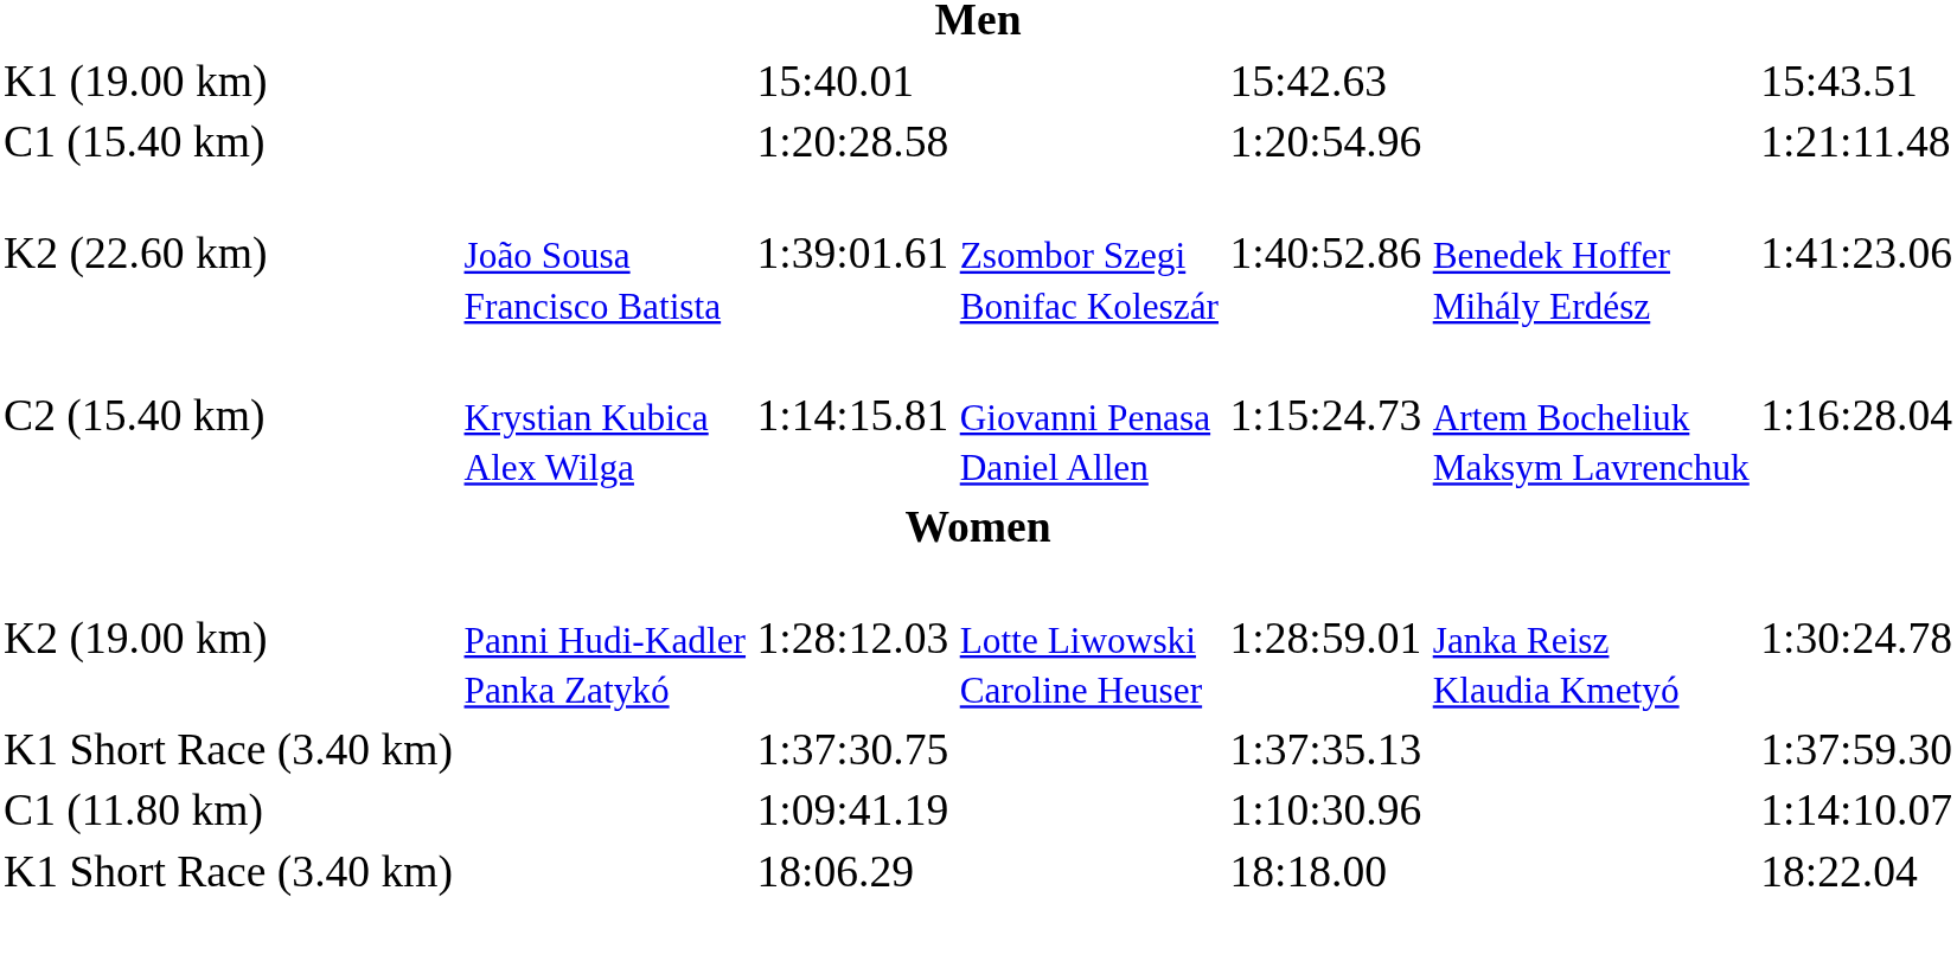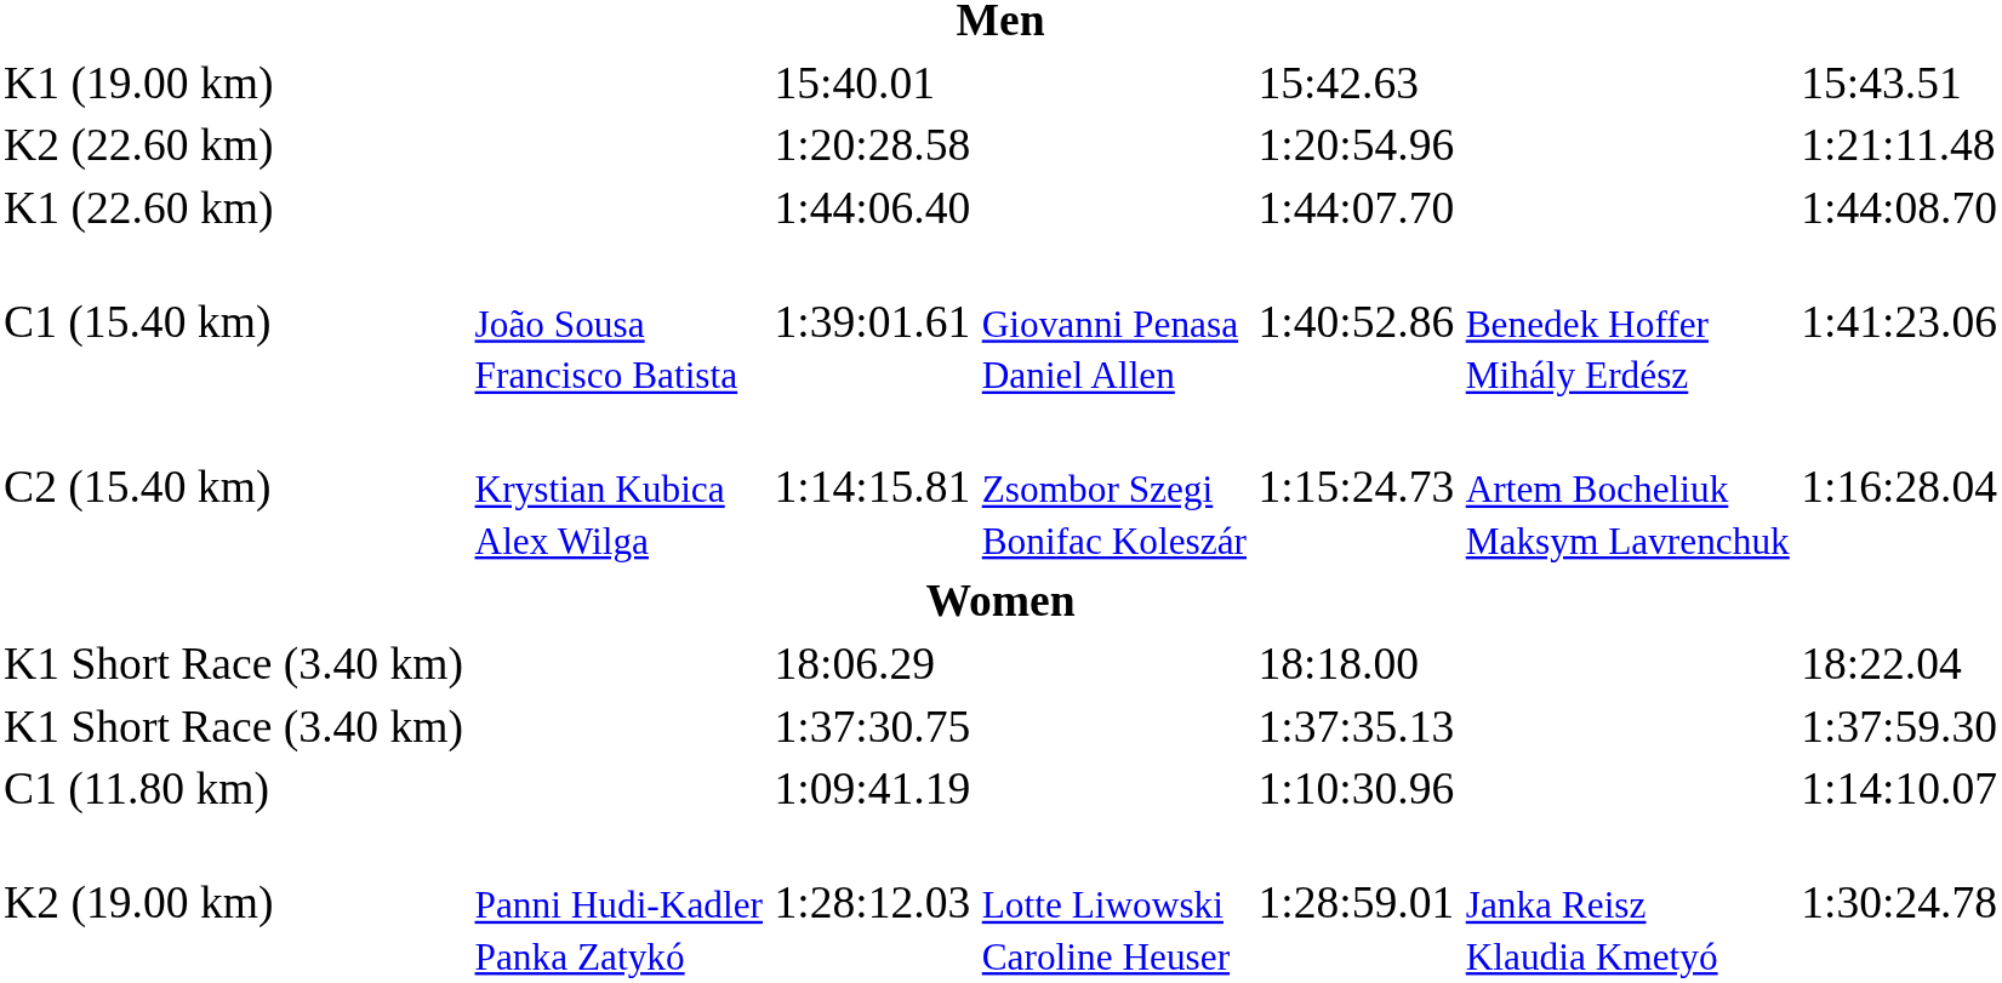 <table>
 <tr>
 <th colspan=7>Men</th>
 </tr>
 <tr>
 <td>K1 (19.00 km)</td>
 <td></td>
 <td>15:40.01</td>
 <td></td>
 <td>15:42.63</td>
 <td></td>
 <td>15:43.51</td>
 </tr>
 <tr>
-<td>C1 (15.40 km)</td>
+<td>K2 (22.60 km)</td>
 <td></td>
 <td>1:20:28.58</td>
 <td></td>
 <td>1:20:54.96</td>
 <td></td>
 <td>1:21:11.48</td>
 </tr>
 <tr>
-<td>K2 (22.60 km)</td>
+<td>K1 (22.60 km)</td>
+<td></td>
+<td>1:44:06.40</td>
+<td></td>
+<td>1:44:07.70</td>
+<td></td>
+<td>1:44:08.70</td>
+</tr>
+<tr>
+<td>C1 (15.40 km)</td>
 <td><br><small><a href='#'>João Sousa</a><br><a href='#'>Francisco Batista</a></small></td>
 <td>1:39:01.61</td>
-<td><br><small><a href='#'>Zsombor Szegi</a><br><a href='#'>Bonifac Koleszár</a></small></td>
+<td><br><small><a href='#'>Giovanni Penasa</a><br><a href='#'>Daniel Allen</a></small></td>
 <td>1:40:52.86</td>
 <td><br><small><a href='#'>Benedek Hoffer</a><br><a href='#'>Mihály Erdész</a></small></td>
 <td>1:41:23.06</td>
 </tr>
 <tr>
 <td>C2 (15.40 km)</td>
 <td><br><small><a href='#'>Krystian Kubica</a><br><a href='#'>Alex Wilga</a></small></td>
 <td>1:14:15.81</td>
-<td><br><small><a href='#'>Giovanni Penasa</a><br><a href='#'>Daniel Allen</a></small></td>
+<td><br><small><a href='#'>Zsombor Szegi</a><br><a href='#'>Bonifac Koleszár</a></small></td>
 <td>1:15:24.73</td>
 <td><br><small><a href='#'>Artem Bocheliuk</a><br><a href='#'>Maksym Lavrenchuk</a></small></td>
 <td>1:16:28.04</td>
 </tr>
 <tr>
 <th colspan=7>Women</th>
 </tr>
 <tr>
-<td>K2 (19.00 km)</td>
-<td><br><small><a href='#'>Panni Hudi-Kadler</a><br><a href='#'>Panka Zatykó</a></small></td>
-<td>1:28:12.03</td>
-<td><br><small><a href='#'>Lotte Liwowski</a><br><a href='#'>Caroline Heuser</a></small></td>
-<td>1:28:59.01</td>
-<td><br><small><a href='#'>Janka Reisz</a><br><a href='#'>Klaudia Kmetyó</a></small></td>
-<td>1:30:24.78</td>
+<td>K1 Short Race (3.40 km)</td>
+<td></td>
+<td>18:06.29</td>
+<td></td>
+<td>18:18.00</td>
+<td></td>
+<td>18:22.04</td>
 </tr>
 <tr>
 <td>K1 Short Race (3.40 km)</td>
 <td></td>
 <td>1:37:30.75</td>
 <td></td>
 <td>1:37:35.13</td>
 <td></td>
 <td>1:37:59.30</td>
 </tr>
 <tr>
 <td>C1 (11.80 km)</td>
 <td></td>
 <td>1:09:41.19</td>
 <td></td>
 <td>1:10:30.96</td>
 <td></td>
 <td>1:14:10.07</td>
 </tr>
 <tr>
-<td>K1 Short Race (3.40 km)</td>
-<td></td>
-<td>18:06.29</td>
-<td></td>
-<td>18:18.00</td>
-<td></td>
-<td>18:22.04</td>
+<td>K2 (19.00 km)</td>
+<td><br><small><a href='#'>Panni Hudi-Kadler</a><br><a href='#'>Panka Zatykó</a></small></td>
+<td>1:28:12.03</td>
+<td><br><small><a href='#'>Lotte Liwowski</a><br><a href='#'>Caroline Heuser</a></small></td>
+<td>1:28:59.01</td>
+<td><br><small><a href='#'>Janka Reisz</a><br><a href='#'>Klaudia Kmetyó</a></small></td>
+<td>1:30:24.78</td>
 </tr>
 </table>
